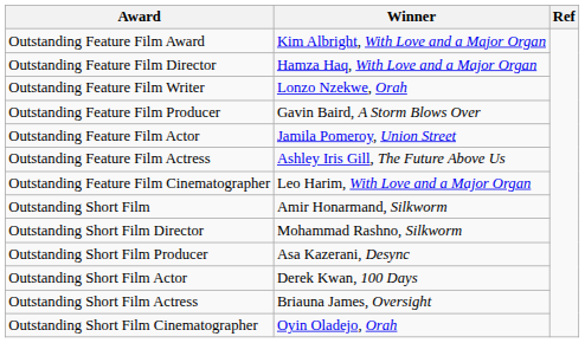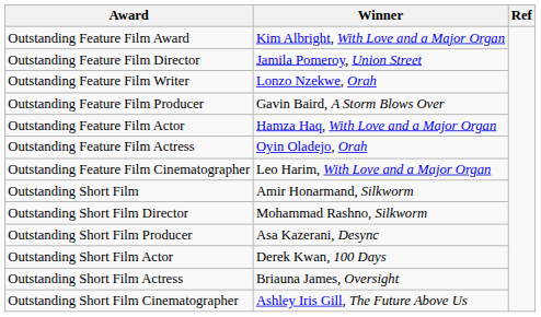 <table class="wikitable">
 <tr>
 <th>Award</th>
 <th>Winner</th>
 <th>Ref</th>
 </tr>
 <tr>
 <td>Outstanding Feature Film Award</td>
 <td><a href='#'>Kim Albright</a>, <em><a href='#'>With Love and a Major Organ</a></em></td>
 <td rowspan="13"></td>
 </tr>
 <tr>
 <td>Outstanding Feature Film Director</td>
-<td><a href='#'>Hamza Haq</a>, <em><a href='#'>With Love and a Major Organ</a></em></td>
+<td><a href='#'>Jamila Pomeroy</a>, <em><a href='#'>Union Street</a></em></td>
 </tr>
 <tr>
 <td>Outstanding Feature Film Writer</td>
 <td><a href='#'>Lonzo Nzekwe</a>, <em><a href='#'>Orah</a></em></td>
 </tr>
 <tr>
 <td>Outstanding Feature Film Producer</td>
 <td>Gavin Baird, <em>A Storm Blows Over</em></td>
 </tr>
 <tr>
 <td>Outstanding Feature Film Actor</td>
-<td><a href='#'>Jamila Pomeroy</a>, <em><a href='#'>Union Street</a></em></td>
+<td><a href='#'>Hamza Haq</a>, <em><a href='#'>With Love and a Major Organ</a></em></td>
 </tr>
 <tr>
 <td>Outstanding Feature Film Actress</td>
-<td><a href='#'>Ashley Iris Gill</a>, <em>The Future Above Us</em></td>
+<td><a href='#'>Oyin Oladejo</a>, <em><a href='#'>Orah</a></em></td>
 </tr>
 <tr>
 <td>Outstanding Feature Film Cinematographer</td>
 <td>Leo Harim, <em><a href='#'>With Love and a Major Organ</a></em></td>
 </tr>
 <tr>
 <td>Outstanding Short Film</td>
 <td>Amir Honarmand, <em>Silkworm</em></td>
 </tr>
 <tr>
 <td>Outstanding Short Film Director</td>
 <td>Mohammad Rashno, <em>Silkworm</em></td>
 </tr>
 <tr>
 <td>Outstanding Short Film Producer</td>
 <td>Asa Kazerani, <em>Desync</em></td>
 </tr>
 <tr>
 <td>Outstanding Short Film Actor</td>
 <td>Derek Kwan, <em>100 Days</em></td>
 </tr>
 <tr>
 <td>Outstanding Short Film Actress</td>
 <td>Briauna James, <em>Oversight</em></td>
 </tr>
 <tr>
 <td>Outstanding Short Film Cinematographer</td>
-<td><a href='#'>Oyin Oladejo</a>, <em><a href='#'>Orah</a></em></td>
+<td><a href='#'>Ashley Iris Gill</a>, <em>The Future Above Us</em></td>
 </tr>
 </table>
